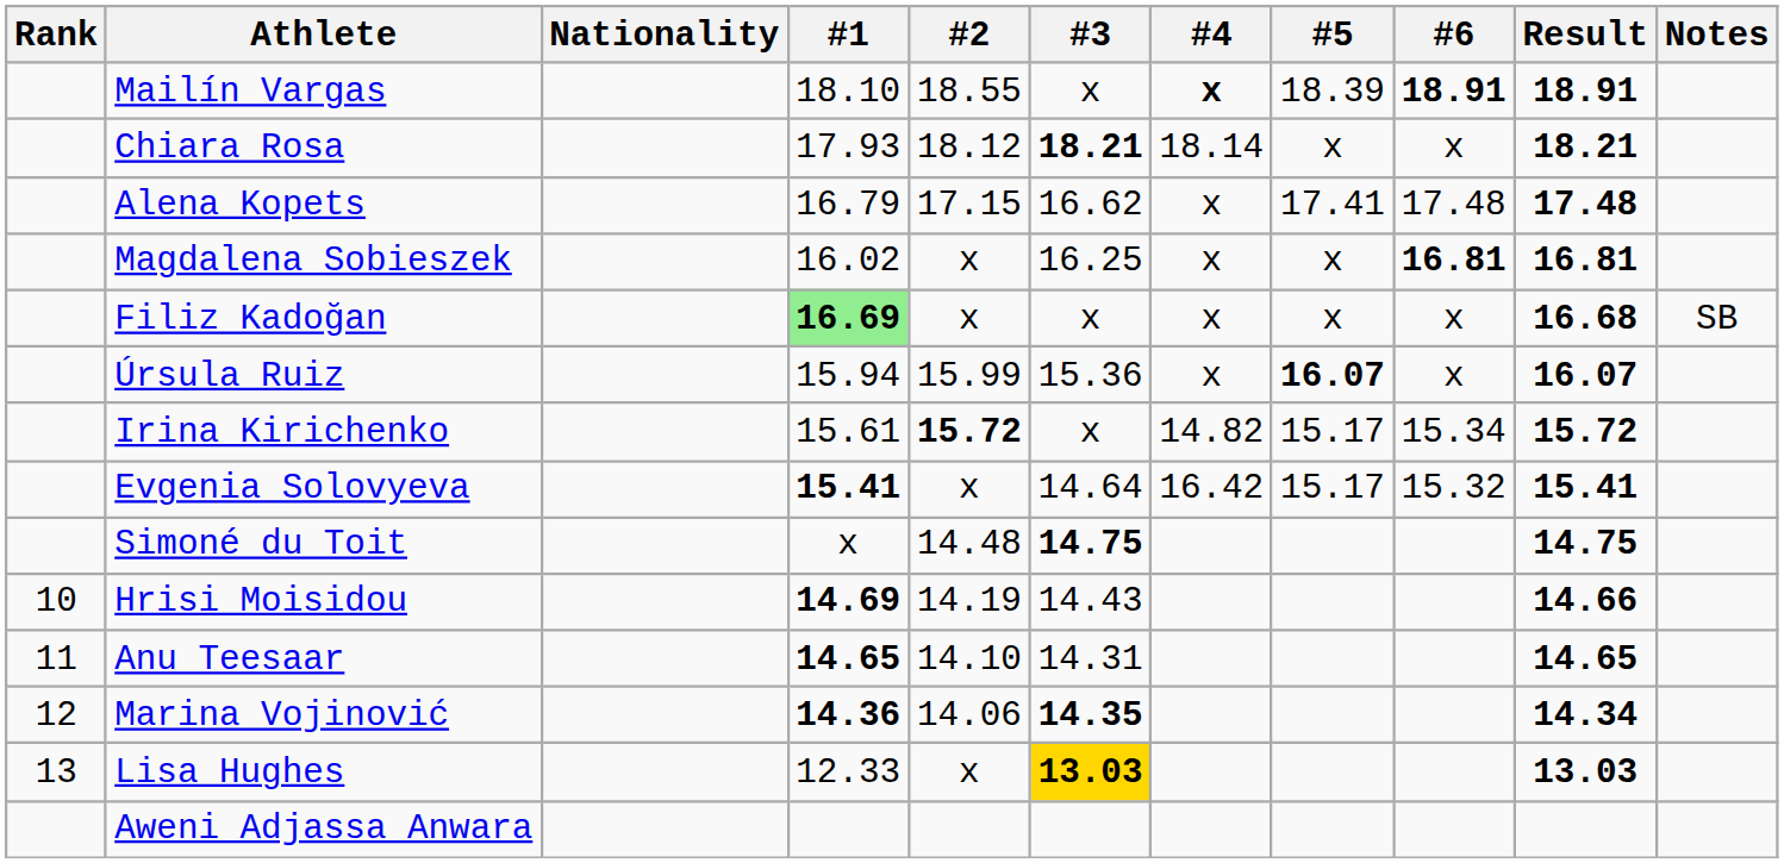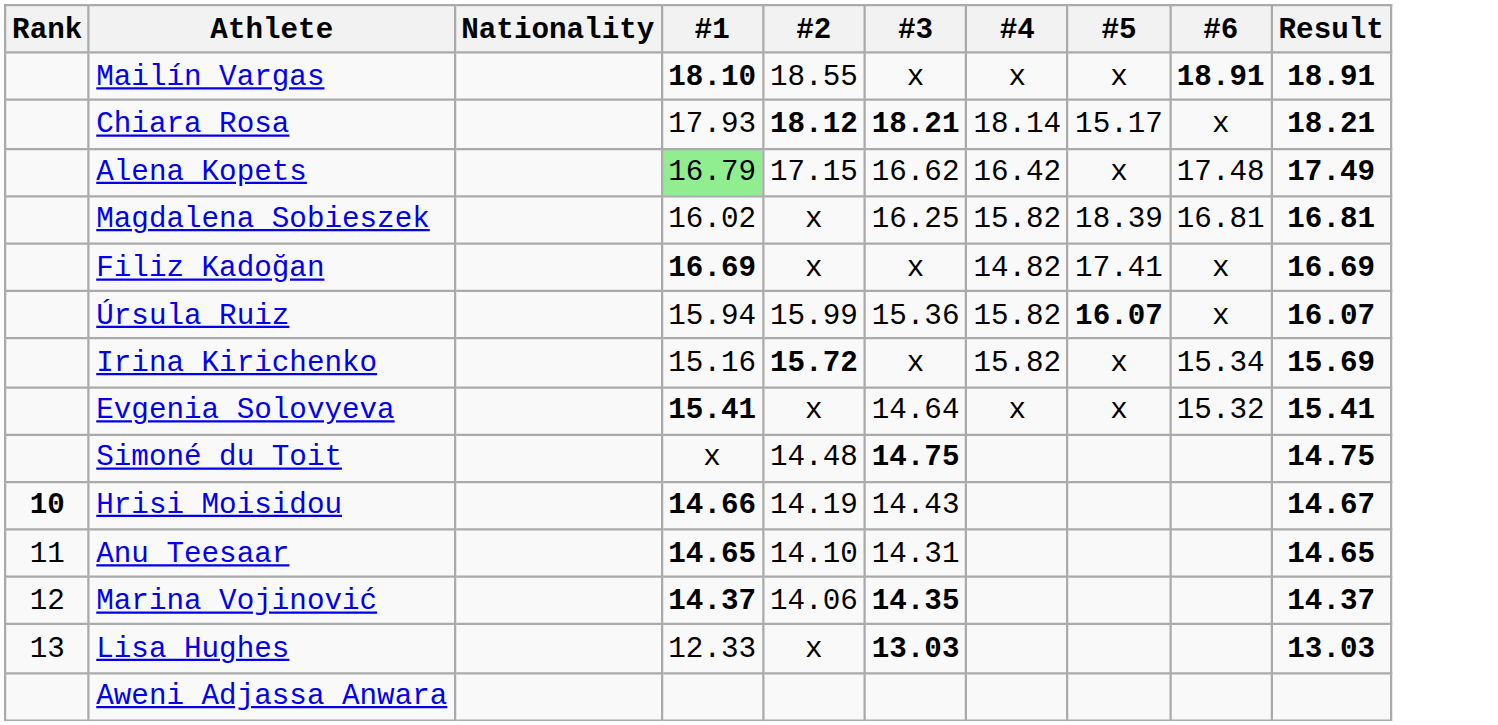 <table class="wikitable sortable" style="text-align:center">
 <tr>
 <th>Rank</th>
 <th>Athlete</th>
 <th>Nationality</th>
 <th>#1</th>
 <th>#2</th>
 <th>#3</th>
 <th>#4</th>
 <th>#5</th>
 <th>#6</th>
 <th>Result</th>
-<th>Notes</th>
 </tr>
 <tr>
 <td></td>
 <td align="left"><a href='#'>Mailín Vargas</a></td>
 <td align=left></td>
-<td>18.10</td>
+<td><strong>18.10</strong></td>
 <td>18.55</td>
 <td>x</td>
-<td><strong>x</strong></td>
-<td>18.39</td>
+<td>x</td>
+<td>x</td>
 <td><strong>18.91</strong></td>
 <td><strong>18.91</strong></td>
-<td></td>
 </tr>
 <tr>
 <td></td>
 <td align="left"><a href='#'>Chiara Rosa</a></td>
 <td align=left></td>
 <td>17.93</td>
-<td>18.12</td>
+<td><strong>18.12</strong></td>
 <td><strong>18.21</strong></td>
 <td>18.14</td>
-<td>x</td>
+<td>15.17</td>
 <td>x</td>
 <td><strong>18.21</strong></td>
-<td></td>
 </tr>
 <tr>
 <td></td>
 <td align="left"><a href='#'>Alena Kopets</a></td>
 <td align=left></td>
-<td>16.79</td>
+<td style="background: lightgreen;">16.79</td>
 <td>17.15</td>
 <td>16.62</td>
+<td>16.42</td>
 <td>x</td>
-<td>17.41</td>
 <td>17.48</td>
-<td><strong>17.48</strong></td>
-<td></td>
+<td><strong>17.49</strong></td>
 </tr>
 <tr>
 <td></td>
 <td align="left"><a href='#'>Magdalena Sobieszek</a></td>
 <td align=left></td>
 <td>16.02</td>
 <td>x</td>
 <td>16.25</td>
-<td>x</td>
-<td>x</td>
+<td>15.82</td>
+<td>18.39</td>
+<td>16.81</td>
 <td><strong>16.81</strong></td>
-<td><strong>16.81</strong></td>
-<td></td>
 </tr>
 <tr>
 <td></td>
 <td align="left"><a href='#'>Filiz Kadoğan</a></td>
 <td align=left></td>
-<td style="background: lightgreen;"><strong>16.69</strong></td>
+<td><strong>16.69</strong></td>
 <td>x</td>
 <td>x</td>
+<td>14.82</td>
+<td>17.41</td>
 <td>x</td>
-<td>x</td>
-<td>x</td>
-<td><strong>16.68</strong></td>
-<td>SB</td>
+<td><strong>16.69</strong></td>
 </tr>
 <tr>
 <td></td>
 <td align="left"><a href='#'>Úrsula Ruiz</a></td>
 <td align=left></td>
 <td>15.94</td>
 <td>15.99</td>
 <td>15.36</td>
-<td>x</td>
+<td>15.82</td>
 <td><strong>16.07</strong></td>
 <td>x</td>
 <td><strong>16.07</strong></td>
-<td></td>
 </tr>
 <tr>
 <td></td>
 <td align="left"><a href='#'>Irina Kirichenko</a></td>
 <td align=left></td>
-<td>15.61</td>
+<td>15.16</td>
 <td><strong>15.72</strong></td>
 <td>x</td>
-<td>14.82</td>
-<td>15.17</td>
+<td>15.82</td>
+<td>x</td>
 <td>15.34</td>
-<td><strong>15.72</strong></td>
-<td></td>
+<td><strong>15.69</strong></td>
 </tr>
 <tr>
 <td></td>
 <td align="left"><a href='#'>Evgenia Solovyeva</a></td>
 <td align=left></td>
 <td><strong>15.41</strong></td>
 <td>x</td>
 <td>14.64</td>
-<td>16.42</td>
-<td>15.17</td>
+<td>x</td>
+<td>x</td>
 <td>15.32</td>
 <td><strong>15.41</strong></td>
-<td></td>
 </tr>
 <tr>
 <td></td>
 <td align="left"><a href='#'>Simoné du Toit</a></td>
 <td align=left></td>
 <td>x</td>
 <td>14.48</td>
 <td><strong>14.75</strong></td>
 <td></td>
 <td></td>
 <td></td>
 <td><strong>14.75</strong></td>
-<td></td>
 </tr>
 <tr>
-<td>10</td>
+<td><strong>10</strong></td>
 <td align="left"><a href='#'>Hrisi Moisidou</a></td>
 <td align=left></td>
-<td><strong>14.69</strong></td>
+<td><strong>14.66</strong></td>
 <td>14.19</td>
 <td>14.43</td>
 <td></td>
 <td></td>
 <td></td>
-<td><strong>14.66</strong></td>
-<td></td>
+<td><strong>14.67</strong></td>
 </tr>
 <tr>
 <td>11</td>
 <td align="left"><a href='#'>Anu Teesaar</a></td>
 <td align=left></td>
 <td><strong>14.65</strong></td>
 <td>14.10</td>
 <td>14.31</td>
 <td></td>
 <td></td>
 <td></td>
 <td><strong>14.65</strong></td>
-<td></td>
 </tr>
 <tr>
 <td>12</td>
 <td align="left"><a href='#'>Marina Vojinović</a></td>
 <td align=left></td>
-<td><strong>14.36</strong></td>
+<td><strong>14.37</strong></td>
 <td>14.06</td>
 <td><strong>14.35</strong></td>
 <td></td>
 <td></td>
 <td></td>
-<td><strong>14.34</strong></td>
-<td></td>
+<td><strong>14.37</strong></td>
 </tr>
 <tr>
 <td>13</td>
 <td align="left"><a href='#'>Lisa Hughes</a></td>
 <td align=left></td>
 <td>12.33</td>
 <td>x</td>
-<td style="background: gold;"><strong>13.03</strong></td>
+<td><strong>13.03</strong></td>
 <td></td>
 <td></td>
 <td></td>
 <td><strong>13.03</strong></td>
-<td></td>
 </tr>
 <tr>
 <td></td>
 <td align="left"><a href='#'>Aweni Adjassa Anwara</a></td>
 <td align=left></td>
 <td></td>
 <td></td>
 <td></td>
 <td></td>
 <td></td>
 <td></td>
 <td><strong></strong></td>
-<td></td>
 </tr>
 </table>
